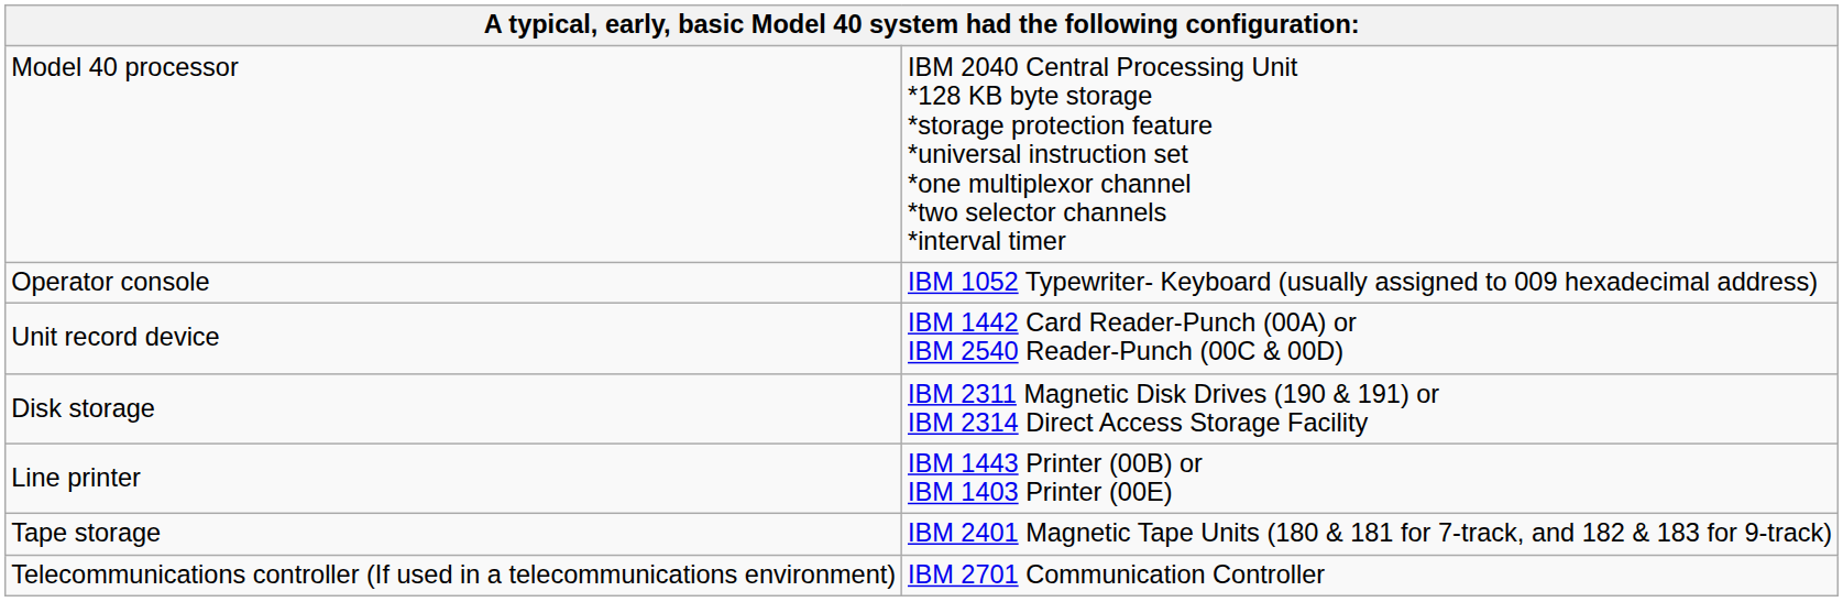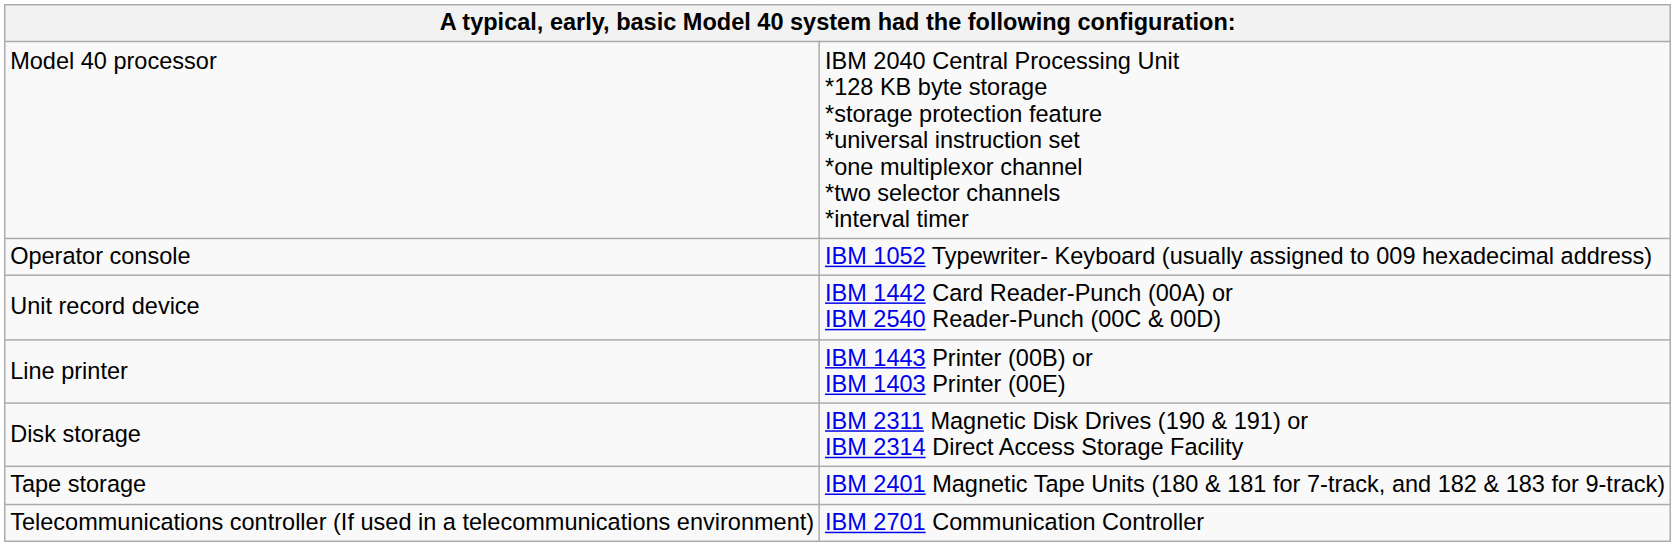 <table class="wikitable">
 <tr>
 <th colspan="2">A typical, early, basic Model 40 system had the following configuration:</th>
 </tr>
 <tr>
 <td style="vertical-align: top;">Model 40 processor</td>
 <td>IBM 2040 Central Processing Unit<br>*128 KB byte storage<br>*storage protection feature<br>*universal instruction set<br>*one multiplexor channel<br>*two selector channels<br>*interval timer</td>
 </tr>
 <tr>
 <td>Operator console</td>
 <td><a href='#'>IBM 1052</a> Typewriter- Keyboard (usually assigned to 009 hexadecimal address)</td>
 </tr>
 <tr>
 <td>Unit record device</td>
 <td><a href='#'>IBM 1442</a> Card Reader-Punch (00A) or<br><a href='#'>IBM 2540</a> Reader-Punch (00C & 00D)</td>
 </tr>
 <tr>
+<td>Line printer</td>
+<td><a href='#'>IBM 1443</a> Printer (00B) or<br><a href='#'>IBM 1403</a> Printer (00E)</td>
+</tr>
+<tr>
 <td>Disk storage</td>
 <td><a href='#'>IBM 2311</a> Magnetic Disk Drives (190 & 191) or<br><a href='#'>IBM 2314</a> Direct Access Storage Facility</td>
-</tr>
-<tr>
-<td>Line printer</td>
-<td><a href='#'>IBM 1443</a> Printer (00B) or<br><a href='#'>IBM 1403</a> Printer (00E)</td>
 </tr>
 <tr>
 <td>Tape storage</td>
 <td><a href='#'>IBM 2401</a> Magnetic Tape Units (180 & 181 for 7-track, and 182 & 183 for 9-track)</td>
 </tr>
 <tr>
 <td>Telecommunications controller (If used in a telecommunications environment)</td>
 <td><a href='#'>IBM 2701</a> Communication Controller</td>
 </tr>
 </table>
